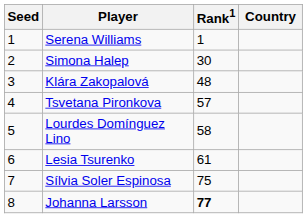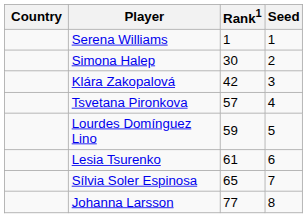 <table class="sortable wikitable">
 <tr>
-<th>Seed</th>
+<th width="70">Country</th>
 <th width="175">Player</th>
 <th>Rank<sup>1</sup></th>
-<th width="70">Country</th>
+<th>Seed</th>
 </tr>
 <tr>
-<td>1</td>
+<td></td>
 <td><a href='#'>Serena Williams</a></td>
 <td>1</td>
-<td></td>
+<td>1</td>
 </tr>
 <tr>
-<td>2</td>
+<td></td>
 <td><a href='#'>Simona Halep</a></td>
 <td>30</td>
-<td></td>
+<td>2</td>
 </tr>
 <tr>
+<td></td>
+<td><a href='#'>Klára Zakopalová</a></td>
+<td>42</td>
 <td>3</td>
-<td><a href='#'>Klára Zakopalová</a></td>
-<td>48</td>
-<td></td>
 </tr>
 <tr>
-<td>4</td>
+<td></td>
 <td><a href='#'>Tsvetana Pironkova</a></td>
 <td>57</td>
-<td></td>
+<td>4</td>
 </tr>
 <tr>
+<td></td>
+<td><a href='#'>Lourdes Domínguez Lino</a></td>
+<td>59</td>
 <td>5</td>
-<td><a href='#'>Lourdes Domínguez Lino</a></td>
-<td>58</td>
-<td></td>
 </tr>
 <tr>
-<td>6</td>
+<td></td>
 <td><a href='#'>Lesia Tsurenko</a></td>
 <td>61</td>
-<td></td>
+<td>6</td>
 </tr>
 <tr>
+<td></td>
+<td><a href='#'>Sílvia Soler Espinosa</a></td>
+<td>65</td>
 <td>7</td>
-<td><a href='#'>Sílvia Soler Espinosa</a></td>
-<td>75</td>
-<td></td>
 </tr>
 <tr>
+<td></td>
+<td><a href='#'>Johanna Larsson</a></td>
+<td>77</td>
 <td>8</td>
-<td><a href='#'>Johanna Larsson</a></td>
-<td><strong>77</strong></td>
-<td></td>
 </tr>
 </table>
